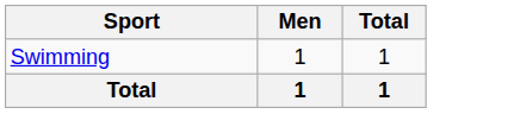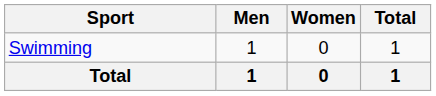 <table class="wikitable sortable" style="text-align:center;">
 <tr>
 <th width=180>Sport</th>
 <th width=55>Men</th>
+<th width=55>Women</th>
 <th width=55>Total</th>
 </tr>
 <tr>
 <td align=left><a href='#'>Swimming</a></td>
 <td>1</td>
+<td>0</td>
 <td>1</td>
 </tr>
 <tr>
 <th>Total</th>
 <th>1</th>
+<th>0</th>
 <th>1</th>
 </tr>
 </table>
